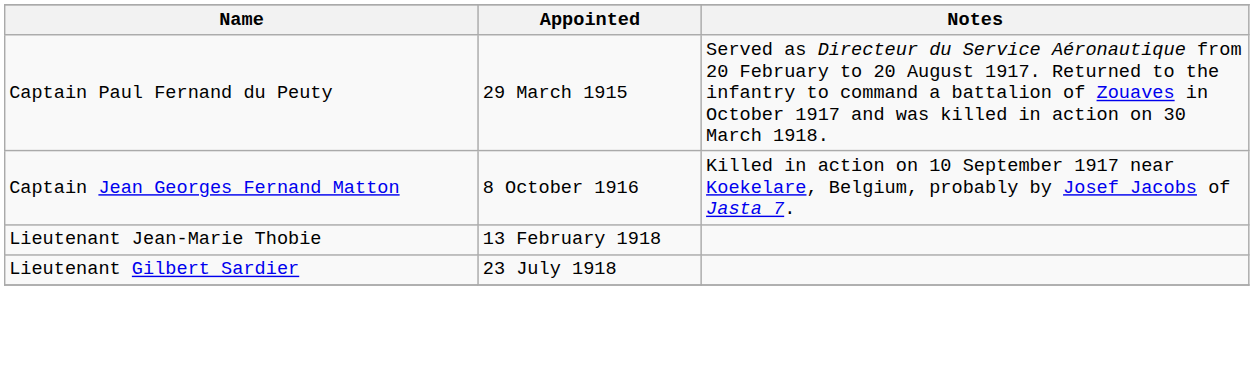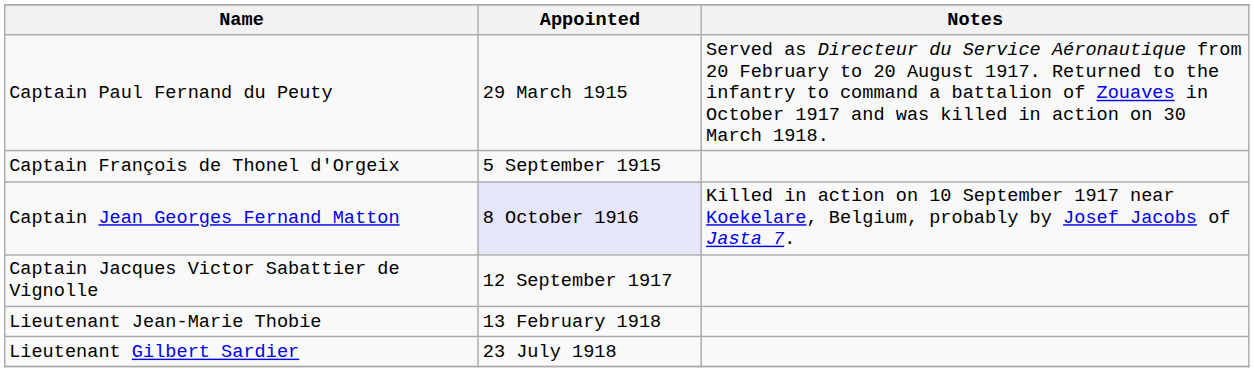 <table class="wikitable">
 <tr>
 </tr>
 <tr>
 <th width="325">Name</th>
 <th width="150">Appointed</th>
 <th>Notes</th>
 </tr>
 <tr>
 <td>Captain Paul Fernand du Peuty</td>
 <td>29 March 1915</td>
 <td>Served as <em>Directeur du Service Aéronautique</em> from 20 February to 20 August 1917. Returned to the infantry to command a battalion of <a href='#'>Zouaves</a> in October 1917 and was killed in action on 30 March 1918.</td>
 </tr>
 <tr>
+<td>Captain François de Thonel d'Orgeix</td>
+<td>5 September 1915</td>
+<td></td>
+</tr>
+<tr>
 <td>Captain <a href='#'>Jean Georges Fernand Matton</a></td>
-<td>8 October 1916</td>
+<td style="background: lavender;">8 October 1916</td>
 <td>Killed in action on 10 September 1917 near <a href='#'>Koekelare</a>, Belgium, probably by <a href='#'>Josef Jacobs</a> of <em><a href='#'>Jasta 7</a></em>.</td>
+</tr>
+<tr>
+<td>Captain Jacques Victor Sabattier de Vignolle</td>
+<td>12 September 1917</td>
+<td></td>
 </tr>
 <tr>
 <td>Lieutenant Jean-Marie Thobie</td>
 <td>13 February 1918</td>
 <td></td>
 </tr>
 <tr>
 <td>Lieutenant <a href='#'>Gilbert Sardier</a></td>
 <td>23 July 1918</td>
 <td></td>
 </tr>
 <tr>
 </tr>
 </table>
